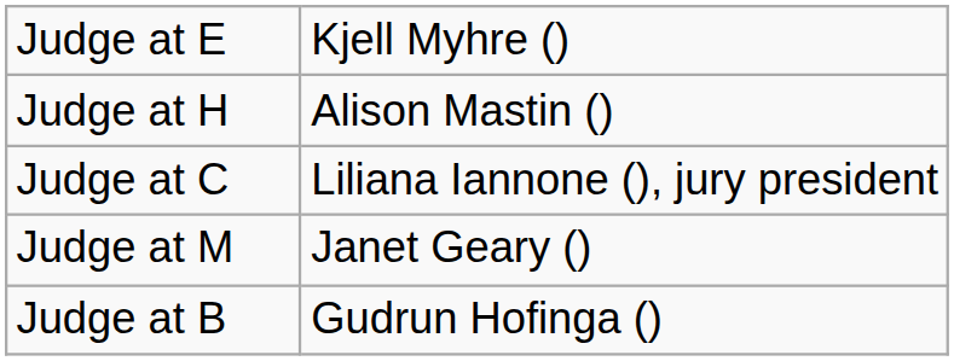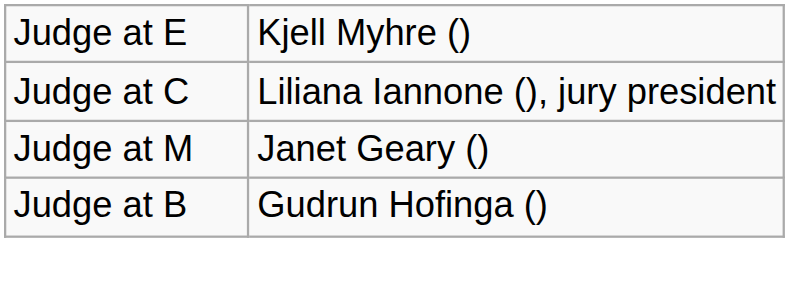 <table class="wikitable">
 <tr>
 <td width=100>Judge at E</td>
 <td>Kjell Myhre ()</td>
-</tr>
-<tr>
-<td>Judge at H</td>
-<td>Alison Mastin ()</td>
 </tr>
 <tr>
 <td>Judge at C</td>
 <td>Liliana Iannone (), jury president</td>
 </tr>
 <tr>
 <td>Judge at M</td>
 <td>Janet Geary ()</td>
 </tr>
 <tr>
 <td>Judge at B</td>
 <td>Gudrun Hofinga ()</td>
 </tr>
 </table>
